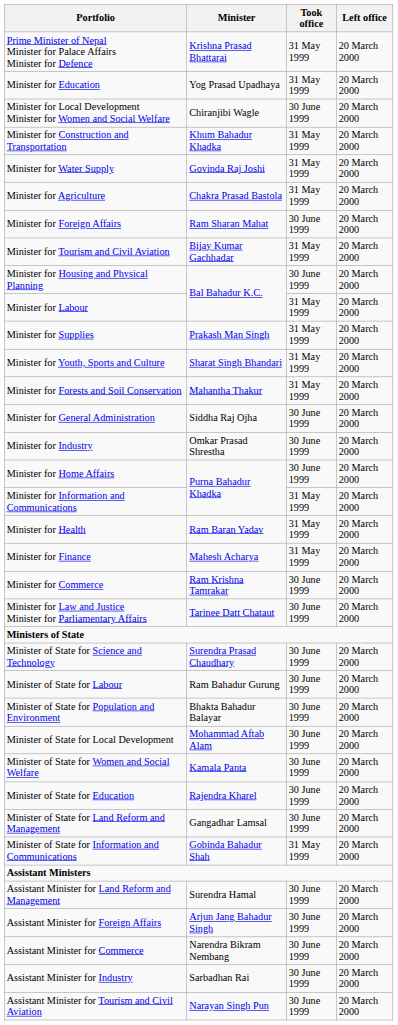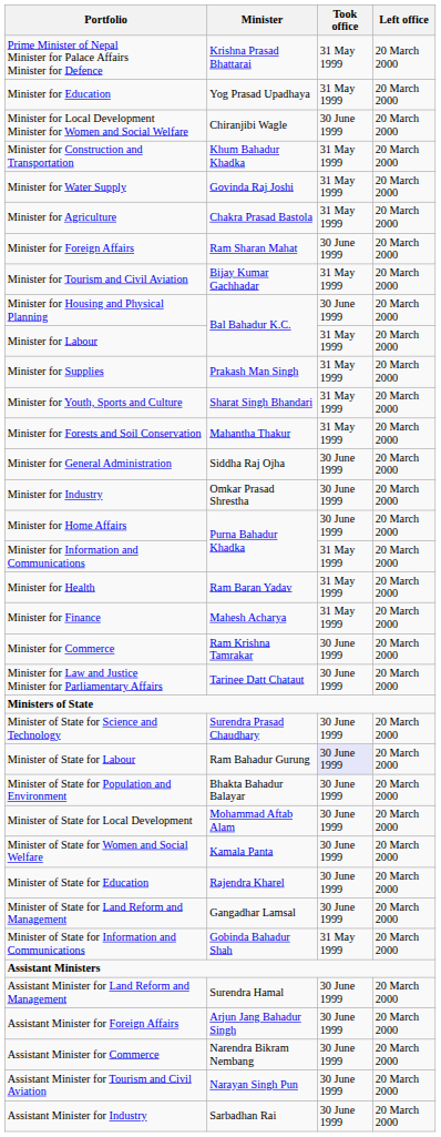 <table class="wikitable">
 <tr>
 <th>Portfolio</th>
 <th>Minister</th>
 <th>Took office</th>
 <th>Left office</th>
 </tr>
 <tr>
 <td><a href='#'>Prime Minister of Nepal</a><br>Minister for Palace Affairs<br>Minister for <a href='#'>Defence</a></td>
 <td><a href='#'>Krishna Prasad Bhattarai</a></td>
 <td>31 May 1999</td>
 <td>20 March 2000</td>
 </tr>
 <tr>
 <td>Minister for <a href='#'>Education</a></td>
 <td>Yog Prasad Upadhaya</td>
 <td>31 May 1999</td>
 <td>20 March 2000</td>
 </tr>
 <tr>
 <td>Minister for Local Development<br>Minister for <a href='#'>Women and Social Welfare</a></td>
 <td>Chiranjibi Wagle</td>
 <td>30 June 1999</td>
 <td>20 March 2000</td>
 </tr>
 <tr>
 <td>Minister for <a href='#'>Construction and Transportation</a></td>
 <td><a href='#'>Khum Bahadur Khadka</a></td>
 <td>31 May 1999</td>
 <td>20 March 2000</td>
 </tr>
 <tr>
 <td>Minister for <a href='#'>Water Supply</a></td>
 <td><a href='#'>Govinda Raj Joshi</a></td>
 <td>31 May 1999</td>
 <td>20 March 2000</td>
 </tr>
 <tr>
 <td>Minister for <a href='#'>Agriculture</a></td>
 <td><a href='#'>Chakra Prasad Bastola</a></td>
 <td>31 May 1999</td>
 <td>20 March 2000</td>
 </tr>
 <tr>
 <td>Minister for <a href='#'>Foreign Affairs</a></td>
 <td><a href='#'>Ram Sharan Mahat</a></td>
 <td>30 June 1999</td>
 <td>20 March 2000</td>
 </tr>
 <tr>
 <td>Minister for <a href='#'>Tourism and Civil Aviation</a></td>
 <td><a href='#'>Bijay Kumar Gachhadar</a></td>
 <td>31 May 1999</td>
 <td>20 March 2000</td>
 </tr>
 <tr>
 <td>Minister for <a href='#'>Housing and Physical Planning</a></td>
 <td rowspan="2"><a href='#'>Bal Bahadur K.C.</a></td>
 <td>30 June 1999</td>
 <td>20 March 2000</td>
 </tr>
 <tr>
 <td>Minister for <a href='#'>Labour</a></td>
 <td>31 May 1999</td>
 <td>20 March 2000</td>
 </tr>
 <tr>
 <td>Minister for <a href='#'>Supplies</a></td>
 <td><a href='#'>Prakash Man Singh</a></td>
 <td>31 May 1999</td>
 <td>20 March 2000</td>
 </tr>
 <tr>
 <td>Minister for <a href='#'>Youth, Sports and Culture</a></td>
 <td><a href='#'>Sharat Singh Bhandari</a></td>
 <td>31 May 1999</td>
 <td>20 March 2000</td>
 </tr>
 <tr>
 <td>Minister for <a href='#'>Forests and Soil Conservation</a></td>
 <td><a href='#'>Mahantha Thakur</a></td>
 <td>31 May 1999</td>
 <td>20 March 2000</td>
 </tr>
 <tr>
 <td>Minister for <a href='#'>General Administration</a></td>
 <td>Siddha Raj Ojha</td>
 <td>30 June 1999</td>
 <td>20 March 2000</td>
 </tr>
 <tr>
 <td>Minister for <a href='#'>Industry</a></td>
 <td>Omkar Prasad Shrestha</td>
 <td>30 June 1999</td>
 <td>20 March 2000</td>
 </tr>
 <tr>
 <td>Minister for <a href='#'>Home Affairs</a></td>
 <td rowspan="2"><a href='#'>Purna Bahadur Khadka</a></td>
 <td>30 June 1999</td>
 <td>20 March 2000</td>
 </tr>
 <tr>
 <td>Minister for <a href='#'>Information and Communications</a></td>
 <td>31 May 1999</td>
 <td>20 March 2000</td>
 </tr>
 <tr>
 <td>Minister for <a href='#'>Health</a></td>
 <td><a href='#'>Ram Baran Yadav</a></td>
 <td>31 May 1999</td>
 <td>20 March 2000</td>
 </tr>
 <tr>
 <td>Minister for <a href='#'>Finance</a></td>
 <td><a href='#'>Mahesh Acharya</a></td>
 <td>31 May 1999</td>
 <td>20 March 2000</td>
 </tr>
 <tr>
 <td>Minister for <a href='#'>Commerce</a></td>
 <td><a href='#'>Ram Krishna Tamrakar</a></td>
 <td>30 June 1999</td>
 <td>20 March 2000</td>
 </tr>
 <tr>
 <td>Minister for <a href='#'>Law and Justice</a><br>Minister for <a href='#'>Parliamentary Affairs</a></td>
 <td><a href='#'>Tarinee Datt Chataut</a></td>
 <td>30 June 1999</td>
 <td>20 March 2000</td>
 </tr>
 <tr>
 <td colspan="4"><strong>Ministers of State</strong></td>
 </tr>
 <tr>
 <td>Minister of State for <a href='#'>Science and Technology</a></td>
 <td><a href='#'>Surendra Prasad Chaudhary</a></td>
 <td>30 June 1999</td>
 <td>20 March 2000</td>
 </tr>
 <tr>
 <td>Minister of State for <a href='#'>Labour</a></td>
 <td>Ram Bahadur Gurung</td>
-<td>30 June 1999</td>
+<td style="background: lavender;">30 June 1999</td>
 <td>20 March 2000</td>
 </tr>
 <tr>
 <td>Minister of State for <a href='#'>Population and Environment</a></td>
 <td>Bhakta Bahadur Balayar</td>
 <td>30 June 1999</td>
 <td>20 March 2000</td>
 </tr>
 <tr>
 <td>Minister of State for Local Development</td>
 <td><a href='#'>Mohammad Aftab Alam</a></td>
 <td>30 June 1999</td>
 <td>20 March 2000</td>
 </tr>
 <tr>
 <td>Minister of State for <a href='#'>Women and Social Welfare</a></td>
 <td><a href='#'>Kamala Panta</a></td>
 <td>30 June 1999</td>
 <td>20 March 2000</td>
 </tr>
 <tr>
 <td>Minister of State for <a href='#'>Education</a></td>
 <td><a href='#'>Rajendra Kharel</a></td>
 <td>30 June 1999</td>
 <td>20 March 2000</td>
 </tr>
 <tr>
 <td>Minister of State for <a href='#'>Land Reform and Management</a></td>
 <td>Gangadhar Lamsal</td>
 <td>30 June 1999</td>
 <td>20 March 2000</td>
 </tr>
 <tr>
 <td>Minister of State for <a href='#'>Information and Communications</a></td>
 <td><a href='#'>Gobinda Bahadur Shah</a></td>
 <td>31 May 1999</td>
 <td>20 March 2000</td>
 </tr>
 <tr>
 <td colspan="4"><strong>Assistant Ministers</strong></td>
 </tr>
 <tr>
 <td>Assistant Minister for <a href='#'>Land Reform and Management</a></td>
 <td>Surendra Hamal</td>
 <td>30 June 1999</td>
 <td>20 March 2000</td>
 </tr>
 <tr>
 <td>Assistant Minister for <a href='#'>Foreign Affairs</a></td>
 <td><a href='#'>Arjun Jang Bahadur Singh</a></td>
 <td>30 June 1999</td>
 <td>20 March 2000</td>
 </tr>
 <tr>
 <td>Assistant Minister for <a href='#'>Commerce</a></td>
 <td>Narendra Bikram Nembang</td>
 <td>30 June 1999</td>
 <td>20 March 2000</td>
 </tr>
 <tr>
+<td>Assistant Minister for <a href='#'>Tourism and Civil Aviation</a></td>
+<td><a href='#'>Narayan Singh Pun</a></td>
+<td>30 June 1999</td>
+<td>20 March 2000</td>
+</tr>
+<tr>
 <td>Assistant Minister for <a href='#'>Industry</a></td>
 <td>Sarbadhan Rai</td>
 <td>30 June 1999</td>
 <td>20 March 2000</td>
 </tr>
-<tr>
-<td>Assistant Minister for <a href='#'>Tourism and Civil Aviation</a></td>
-<td><a href='#'>Narayan Singh Pun</a></td>
-<td>30 June 1999</td>
-<td>20 March 2000</td>
-</tr>
 </table>
